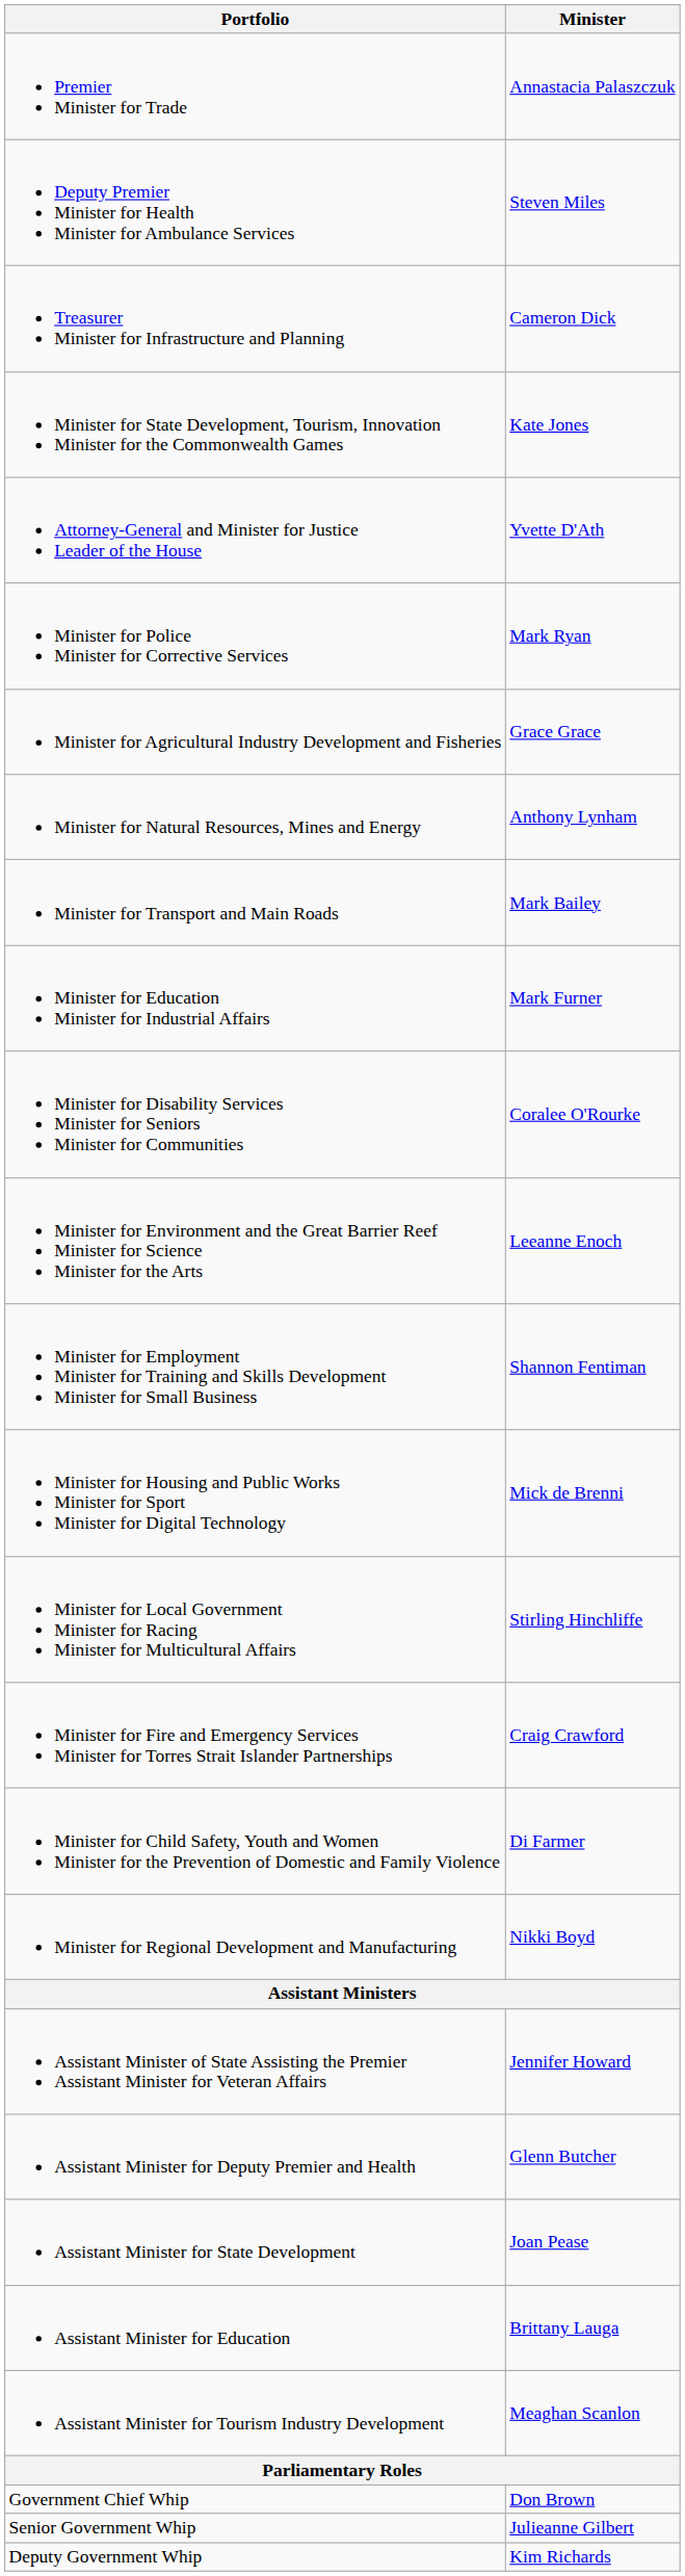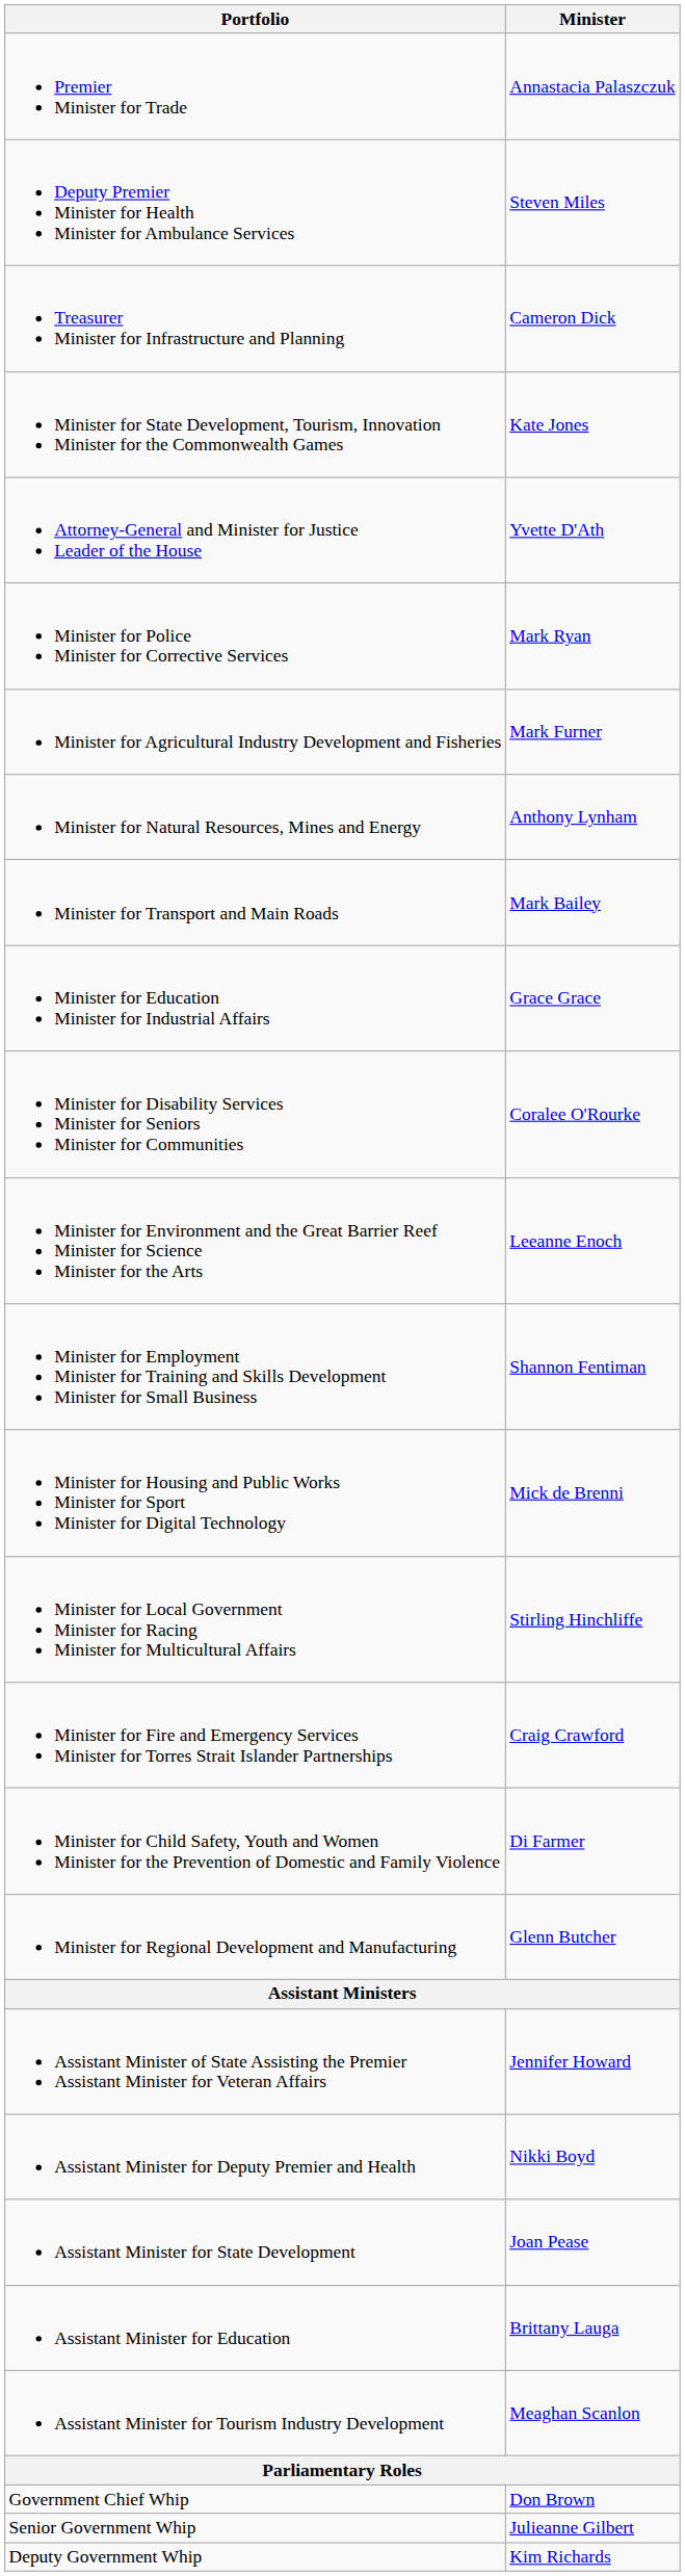 <table class=wikitable>
 <tr>
 <th>Portfolio</th>
 <th>Minister</th>
 </tr>
 <tr>
 <td><br><ul><li><a href='#'>Premier</a></li><li>Minister for Trade</li></ul></td>
 <td><a href='#'>Annastacia Palaszczuk</a></td>
 </tr>
 <tr>
 <td><br><ul><li><a href='#'>Deputy Premier</a></li><li>Minister for Health</li><li>Minister for Ambulance Services</li></ul></td>
 <td><a href='#'>Steven Miles</a></td>
 </tr>
 <tr>
 <td><br><ul><li><a href='#'>Treasurer</a></li><li>Minister for Infrastructure and Planning</li></ul></td>
 <td><a href='#'>Cameron Dick</a></td>
 </tr>
 <tr>
 <td><br><ul><li>Minister for State Development, Tourism, Innovation</li><li>Minister for the Commonwealth Games</li></ul></td>
 <td><a href='#'>Kate Jones</a></td>
 </tr>
 <tr>
 <td><br><ul><li><a href='#'>Attorney-General</a> and Minister for Justice</li><li><a href='#'>Leader of the House</a></li></ul></td>
 <td><a href='#'>Yvette D'Ath</a></td>
 </tr>
 <tr>
 <td><br><ul><li>Minister for Police</li><li>Minister for Corrective Services</li></ul></td>
 <td><a href='#'>Mark Ryan</a></td>
 </tr>
 <tr>
 <td><br><ul><li>Minister for Agricultural Industry Development and Fisheries</li></ul></td>
-<td><a href='#'>Grace Grace</a></td>
+<td><a href='#'>Mark Furner</a></td>
 </tr>
 <tr>
 <td><br><ul><li>Minister for Natural Resources, Mines and Energy</li></ul></td>
 <td><a href='#'>Anthony Lynham</a></td>
 </tr>
 <tr>
 <td><br><ul><li>Minister for Transport and Main Roads</li></ul></td>
 <td><a href='#'>Mark Bailey</a></td>
 </tr>
 <tr>
 <td><br><ul><li>Minister for Education</li><li>Minister for Industrial Affairs</li></ul></td>
-<td><a href='#'>Mark Furner</a></td>
+<td><a href='#'>Grace Grace</a></td>
 </tr>
 <tr>
 <td><br><ul><li>Minister for Disability Services</li><li>Minister for Seniors</li><li>Minister for Communities</li></ul></td>
 <td><a href='#'>Coralee O'Rourke</a></td>
 </tr>
 <tr>
 <td><br><ul><li>Minister for Environment and the Great Barrier Reef</li><li>Minister for Science</li><li>Minister for the Arts</li></ul></td>
 <td><a href='#'>Leeanne Enoch</a></td>
 </tr>
 <tr>
 <td><br><ul><li>Minister for Employment</li><li>Minister for Training and Skills Development</li><li>Minister for Small Business</li></ul></td>
 <td><a href='#'>Shannon Fentiman</a></td>
 </tr>
 <tr>
 <td><br><ul><li>Minister for Housing and Public Works</li><li>Minister for Sport</li><li>Minister for Digital Technology</li></ul></td>
 <td><a href='#'>Mick de Brenni</a></td>
 </tr>
 <tr>
 <td><br><ul><li>Minister for Local Government</li><li>Minister for Racing</li><li>Minister for Multicultural Affairs</li></ul></td>
 <td><a href='#'>Stirling Hinchliffe</a></td>
 </tr>
 <tr>
 <td><br><ul><li>Minister for Fire and Emergency Services</li><li>Minister for Torres Strait Islander Partnerships</li></ul></td>
 <td><a href='#'>Craig Crawford</a></td>
 </tr>
 <tr>
 <td><br><ul><li>Minister for Child Safety, Youth and Women</li><li>Minister for the Prevention of Domestic and Family Violence</li></ul></td>
 <td><a href='#'>Di Farmer</a></td>
 </tr>
 <tr>
 <td><br><ul><li>Minister for Regional Development and Manufacturing</li></ul></td>
-<td><a href='#'>Nikki Boyd</a></td>
+<td><a href='#'>Glenn Butcher</a></td>
 </tr>
 <tr>
 <th colspan=3>Assistant Ministers</th>
 </tr>
 <tr>
 <td><br><ul><li>Assistant Minister of State Assisting the Premier</li><li>Assistant Minister for Veteran Affairs</li></ul></td>
 <td><a href='#'>Jennifer Howard</a></td>
 </tr>
 <tr>
 <td><br><ul><li>Assistant Minister for Deputy Premier and Health</li></ul></td>
-<td><a href='#'>Glenn Butcher</a></td>
+<td><a href='#'>Nikki Boyd</a></td>
 </tr>
 <tr>
 <td><br><ul><li>Assistant Minister for State Development</li></ul></td>
 <td><a href='#'>Joan Pease</a></td>
 </tr>
 <tr>
 <td><br><ul><li>Assistant Minister for Education</li></ul></td>
 <td><a href='#'>Brittany Lauga</a></td>
 </tr>
 <tr>
 <td><br><ul><li>Assistant Minister for Tourism Industry Development</li></ul></td>
 <td><a href='#'>Meaghan Scanlon</a></td>
 </tr>
 <tr>
 <th colspan=2>Parliamentary Roles</th>
 </tr>
 <tr>
 <td>Government Chief Whip</td>
 <td><a href='#'>Don Brown</a></td>
 </tr>
 <tr>
 <td>Senior Government Whip</td>
 <td><a href='#'>Julieanne Gilbert</a></td>
 </tr>
 <tr>
 <td>Deputy Government Whip</td>
 <td><a href='#'>Kim Richards</a></td>
 </tr>
 </table>
